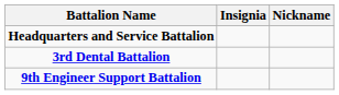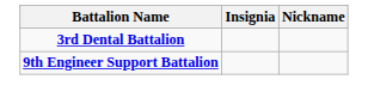 <table class="wikitable sortable" style="margin:1em auto; text-align:center;">
 <tr bgcolor="#CCCCCC">
 <th><strong>Battalion Name</strong></th>
 <th><strong>Insignia</strong></th>
 <th><strong>Nickname</strong></th>
-</tr>
-<tr>
-<td><strong>Headquarters and Service Battalion</strong></td>
-<td></td>
-<td></td>
 </tr>
 <tr>
 <td><strong><a href='#'>3rd Dental Battalion</a></strong></td>
 <td></td>
 <td></td>
 </tr>
 <tr>
 <td><strong><a href='#'>9th Engineer Support Battalion</a></strong></td>
 <td></td>
 <td></td>
 </tr>
 </table>
